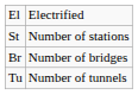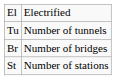 <table class="wikitable">
 <tr>
 <td>El</td>
 <td>Electrified</td>
 </tr>
 <tr>
-<td>St</td>
-<td>Number of stations</td>
+<td>Tu</td>
+<td>Number of tunnels</td>
 </tr>
 <tr>
 <td>Br</td>
 <td>Number of bridges</td>
 </tr>
 <tr>
-<td>Tu</td>
-<td>Number of tunnels</td>
+<td>St</td>
+<td>Number of stations</td>
 </tr>
 </table>
